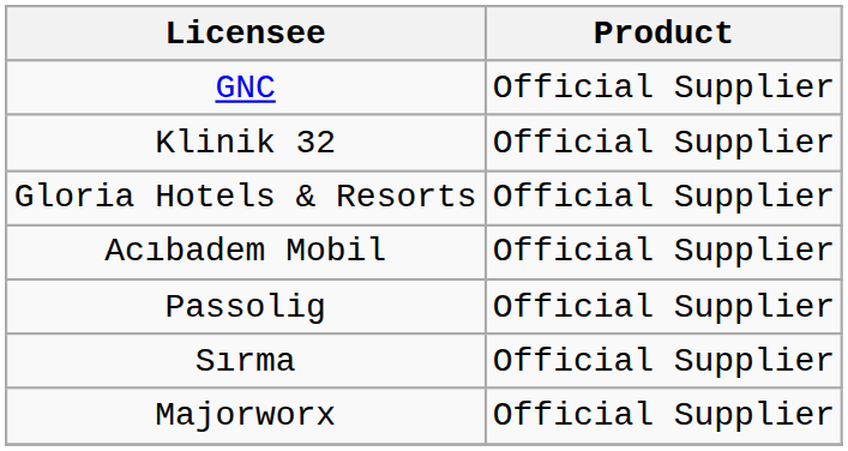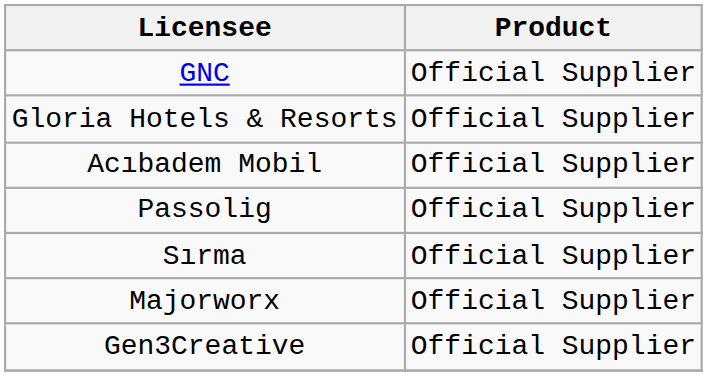 <table class="wikitable" style="text-align: center">
 <tr>
 <th>Licensee</th>
 <th>Product</th>
 </tr>
 <tr>
 <td><a href='#'>GNC</a></td>
-<td>Official Supplier</td>
-</tr>
-<tr>
-<td>Klinik 32</td>
 <td>Official Supplier</td>
 </tr>
 <tr>
 <td>Gloria Hotels & Resorts</td>
 <td>Official Supplier</td>
 </tr>
 <tr>
 <td>Acıbadem Mobil</td>
 <td>Official Supplier</td>
 </tr>
 <tr>
 <td>Passolig</td>
 <td>Official Supplier</td>
 </tr>
 <tr>
 <td>Sırma</td>
 <td>Official Supplier</td>
 </tr>
 <tr>
 <td>Majorworx</td>
 <td>Official Supplier</td>
 </tr>
 <tr>
+<td>Gen3Creative</td>
+<td>Official Supplier</td>
+</tr>
+<tr>
 </tr>
 </table>
